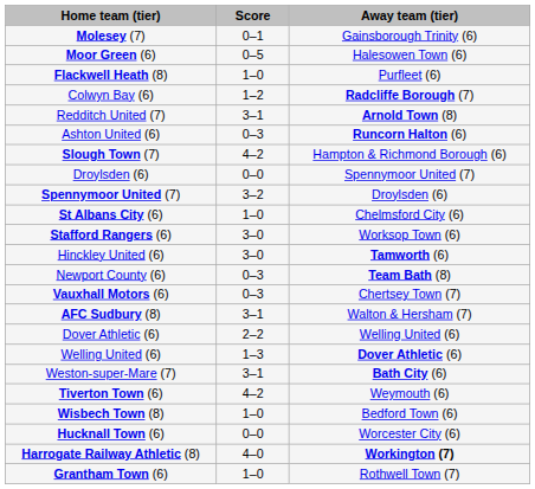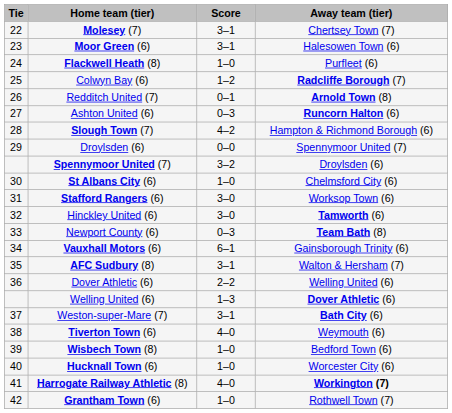 <table class="wikitable" style="width: 600px; background:WhiteSmoke; text-align:center; font-size:90%">
 <tr>
+<td scope="col" style="width:  5.00%; background:silver;"><strong>Tie</strong></td>
 <td scope="col" style="width: 36.25%; background:silver;"><strong>Home team (tier)</strong></td>
 <td scope="col" style="width: 12.50%; background:silver;"><strong>Score</strong></td>
 <td scope="col" style="width: 41.25%; background:silver;"><strong>Away team (tier)</strong></td>
 </tr>
 <tr>
+<td>22</td>
 <td><strong><a href='#'>Molesey</a></strong> (7)</td>
-<td>0–1</td>
-<td><a href='#'>Gainsborough Trinity</a> (6)</td>
+<td>3–1</td>
+<td><a href='#'>Chertsey Town</a> (7)</td>
 </tr>
 <tr>
+<td>23</td>
 <td><strong><a href='#'>Moor Green</a></strong> (6)</td>
-<td>0–5</td>
+<td>3–1</td>
 <td><a href='#'>Halesowen Town</a> (6)</td>
 </tr>
 <tr>
+<td>24</td>
 <td><strong><a href='#'>Flackwell Heath</a></strong> (8)</td>
 <td>1–0</td>
 <td><a href='#'>Purfleet</a> (6)</td>
 </tr>
 <tr>
+<td>25</td>
 <td><a href='#'>Colwyn Bay</a> (6)</td>
 <td>1–2</td>
 <td><strong><a href='#'>Radcliffe Borough</a></strong> (7)</td>
 </tr>
 <tr>
+<td>26</td>
 <td><a href='#'>Redditch United</a> (7)</td>
-<td>3–1</td>
+<td>0–1</td>
 <td><strong><a href='#'>Arnold Town</a></strong> (8)</td>
 </tr>
 <tr>
+<td>27</td>
 <td><a href='#'>Ashton United</a> (6)</td>
 <td>0–3</td>
 <td><strong><a href='#'>Runcorn Halton</a></strong> (6)</td>
 </tr>
 <tr>
+<td>28</td>
 <td><strong><a href='#'>Slough Town</a></strong> (7)</td>
 <td>4–2</td>
 <td><a href='#'>Hampton & Richmond Borough</a> (6)</td>
 </tr>
 <tr>
+<td>29</td>
 <td><a href='#'>Droylsden</a> (6)</td>
 <td>0–0</td>
 <td><a href='#'>Spennymoor United</a> (7)</td>
 </tr>
 <tr>
+<td><em></em></td>
 <td><strong><a href='#'>Spennymoor United</a></strong> (7)</td>
 <td>3–2</td>
 <td><a href='#'>Droylsden</a> (6)</td>
 </tr>
 <tr>
+<td>30</td>
 <td><strong><a href='#'>St Albans City</a></strong> (6)</td>
 <td>1–0</td>
 <td><a href='#'>Chelmsford City</a> (6)</td>
 </tr>
 <tr>
+<td>31</td>
 <td><strong><a href='#'>Stafford Rangers</a></strong> (6)</td>
 <td>3–0</td>
 <td><a href='#'>Worksop Town</a> (6)</td>
 </tr>
 <tr>
+<td>32</td>
 <td><a href='#'>Hinckley United</a> (6)</td>
 <td>3–0</td>
 <td><strong><a href='#'>Tamworth</a></strong> (6)</td>
 </tr>
 <tr>
+<td>33</td>
 <td><a href='#'>Newport County</a> (6)</td>
 <td>0–3</td>
 <td><strong><a href='#'>Team Bath</a></strong> (8)</td>
 </tr>
 <tr>
+<td>34</td>
 <td><strong><a href='#'>Vauxhall Motors</a></strong> (6)</td>
-<td>0–3</td>
-<td><a href='#'>Chertsey Town</a> (7)</td>
+<td>6–1</td>
+<td><a href='#'>Gainsborough Trinity</a> (6)</td>
 </tr>
 <tr>
+<td>35</td>
 <td><strong><a href='#'>AFC Sudbury</a></strong> (8)</td>
 <td>3–1</td>
 <td><a href='#'>Walton & Hersham</a> (7)</td>
 </tr>
 <tr>
+<td>36</td>
 <td><a href='#'>Dover Athletic</a> (6)</td>
 <td>2–2</td>
 <td><a href='#'>Welling United</a> (6)</td>
 </tr>
 <tr>
+<td><em></em></td>
 <td><a href='#'>Welling United</a> (6)</td>
 <td>1–3</td>
 <td><strong><a href='#'>Dover Athletic</a></strong> (6)</td>
 </tr>
 <tr>
+<td>37</td>
 <td><a href='#'>Weston-super-Mare</a> (7)</td>
 <td>3–1</td>
 <td><strong><a href='#'>Bath City</a></strong> (6)</td>
 </tr>
 <tr>
+<td>38</td>
 <td><strong><a href='#'>Tiverton Town</a></strong> (6)</td>
-<td>4–2</td>
+<td>4–0</td>
 <td><a href='#'>Weymouth</a> (6)</td>
 </tr>
 <tr>
+<td>39</td>
 <td><strong><a href='#'>Wisbech Town</a></strong> (8)</td>
 <td>1–0</td>
 <td><a href='#'>Bedford Town</a> (6)</td>
 </tr>
 <tr>
+<td>40</td>
 <td><strong><a href='#'>Hucknall Town</a></strong> (6)</td>
-<td>0–0</td>
+<td>1–0</td>
 <td><a href='#'>Worcester City</a> (6)</td>
 </tr>
 <tr>
+<td>41</td>
 <td><strong><a href='#'>Harrogate Railway Athletic</a></strong> (8)</td>
 <td>4–0</td>
 <td><strong><a href='#'>Workington</a> (7)</strong></td>
 </tr>
 <tr>
+<td>42</td>
 <td><strong><a href='#'>Grantham Town</a></strong> (6)</td>
 <td>1–0</td>
 <td><a href='#'>Rothwell Town</a> (7)</td>
 </tr>
 </table>
